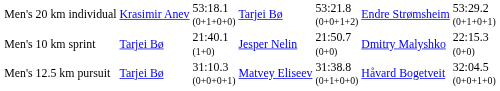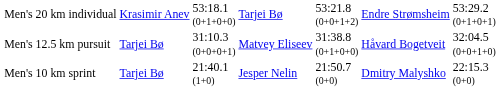 <table>
 <tr>
 <td>Men's 20 km individual<br><em></em></td>
 <td><a href='#'>Krasimir Anev</a><br></td>
 <td>53:18.1<br><small>(0+1+0+0)</small></td>
 <td><a href='#'>Tarjei Bø</a><br></td>
 <td>53:21.8<br><small>(0+0+1+2)</small></td>
 <td><a href='#'>Endre Strømsheim</a><br></td>
 <td>53:29.2<br><small>(0+1+0+1)</small></td>
 </tr>
 <tr>
+<td>Men's 12.5 km pursuit<br><em></em></td>
+<td><a href='#'>Tarjei Bø</a><br></td>
+<td>31:10.3<br><small>(0+0+0+1)</small></td>
+<td><a href='#'>Matvey Eliseev</a><br></td>
+<td>31:38.8<br><small>(0+1+0+0)</small></td>
+<td><a href='#'>Håvard Bogetveit</a><br></td>
+<td>32:04.5<br><small>(0+0+1+0)</small></td>
+</tr>
+<tr>
 <td>Men's 10 km sprint<br><em></em></td>
 <td><a href='#'>Tarjei Bø</a><br></td>
 <td>21:40.1<br><small>(1+0)</small></td>
 <td><a href='#'>Jesper Nelin</a><br></td>
 <td>21:50.7<br><small>(0+0)</small></td>
 <td><a href='#'>Dmitry Malyshko</a><br></td>
 <td>22:15.3<br><small>(0+0)</small></td>
 </tr>
-<tr>
-<td>Men's 12.5 km pursuit<br><em></em></td>
-<td><a href='#'>Tarjei Bø</a><br></td>
-<td>31:10.3<br><small>(0+0+0+1)</small></td>
-<td><a href='#'>Matvey Eliseev</a><br></td>
-<td>31:38.8<br><small>(0+1+0+0)</small></td>
-<td><a href='#'>Håvard Bogetveit</a><br></td>
-<td>32:04.5<br><small>(0+0+1+0)</small></td>
-</tr>
 </table>
